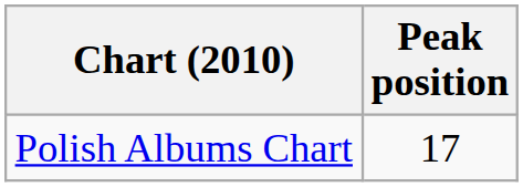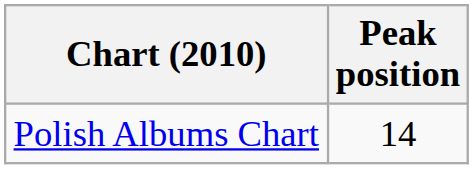 <table class="wikitable sortable">
 <tr>
 <th>Chart (2010)</th>
 <th>Peak<br>position</th>
 </tr>
 <tr>
 <td><a href='#'>Polish Albums Chart</a></td>
-<td style="text-align:center;">17</td>
+<td style="text-align:center;">14</td>
 </tr>
 </table>
